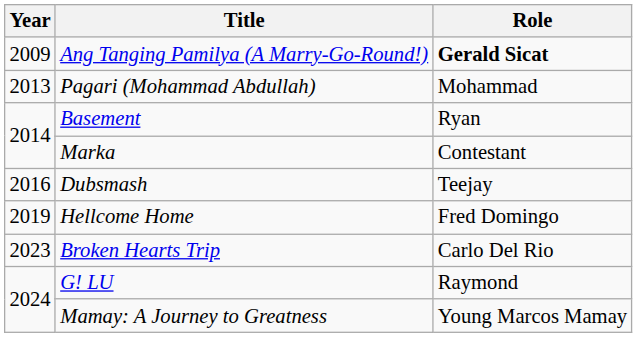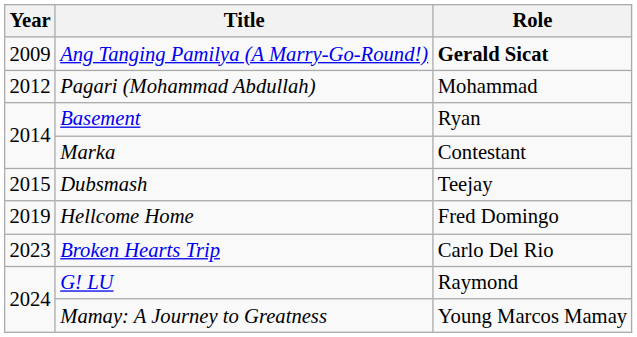 <table class="wikitable sortable">
 <tr>
 <th>Year</th>
 <th>Title</th>
 <th>Role</th>
 </tr>
 <tr>
 <td>2009</td>
 <td><em><a href='#'>Ang Tanging Pamilya (A Marry-Go-Round!)</a></em></td>
 <td><strong>Gerald Sicat</strong></td>
 </tr>
 <tr>
-<td>2013</td>
+<td>2012</td>
 <td><em>Pagari (Mohammad Abdullah)</em></td>
 <td>Mohammad</td>
 </tr>
 <tr>
 <td rowspan="2">2014</td>
 <td><em><a href='#'>Basement</a></em></td>
 <td>Ryan</td>
 </tr>
 <tr>
 <td><em>Marka</em></td>
 <td>Contestant</td>
 </tr>
 <tr>
-<td>2016</td>
+<td>2015</td>
 <td><em>Dubsmash</em></td>
 <td>Teejay</td>
 </tr>
 <tr>
 <td>2019</td>
 <td><em>Hellcome Home</em></td>
 <td>Fred Domingo</td>
 </tr>
 <tr>
 <td>2023</td>
 <td><em><a href='#'>Broken Hearts Trip</a></em></td>
 <td>Carlo Del Rio</td>
 </tr>
 <tr>
 <td rowspan="2">2024</td>
 <td><em><a href='#'>G! LU</a></em></td>
 <td>Raymond</td>
 </tr>
 <tr>
 <td><em>Mamay: A Journey to Greatness</em></td>
 <td>Young Marcos Mamay</td>
 </tr>
 </table>
